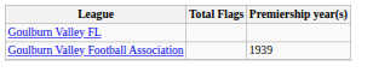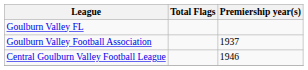 <table class="wikitable">
 <tr>
 <th>League</th>
 <th>Total Flags</th>
 <th>Premiership year(s)</th>
 </tr>
 <tr>
 <td><a href='#'>Goulburn Valley FL</a></td>
 <td></td>
 <td></td>
 </tr>
 <tr>
 <td><a href='#'>Goulburn Valley Football Association</a></td>
 <td></td>
-<td><div>1939 </div></td>
+<td><div>1937 </div></td>
+</tr>
+<tr>
+<td><a href='#'>Central Goulburn Valley Football League</a></td>
+<td></td>
+<td><div>1946 </div></td>
 </tr>
 <tr>
 </tr>
 <tr>
 </tr>
 </table>
